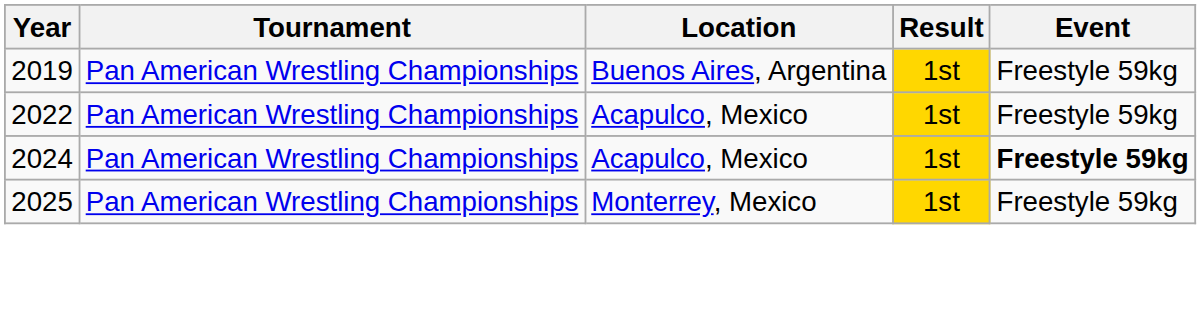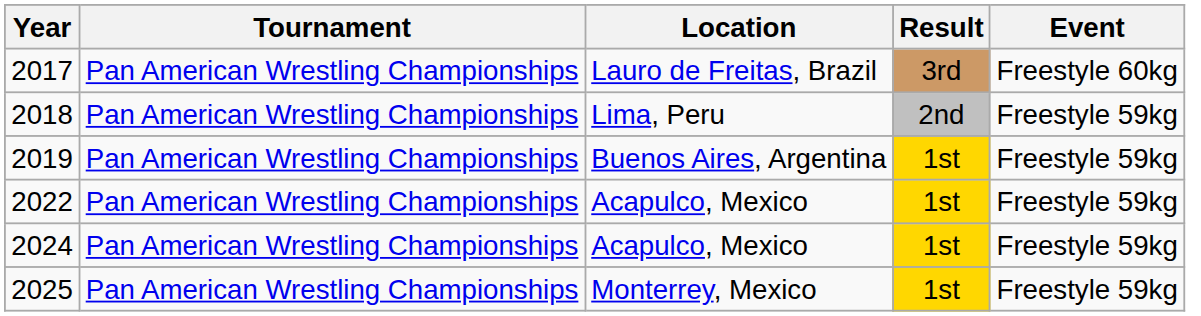 <table class="wikitable" style="font-size:95%;">
 <tr>
 <th>Year</th>
 <th>Tournament</th>
 <th>Location</th>
 <th>Result</th>
 <th>Event</th>
+</tr>
+<tr>
+<td>2017</td>
+<td><a href='#'>Pan American Wrestling Championships</a></td>
+<td><a href='#'>Lauro de Freitas</a>, Brazil</td>
+<td align="center" bgcolor="cc9966">3rd</td>
+<td>Freestyle 60kg</td>
+</tr>
+<tr>
+<td>2018</td>
+<td><a href='#'>Pan American Wrestling Championships</a></td>
+<td><a href='#'>Lima</a>, Peru</td>
+<td align="center" bgcolor="silver">2nd</td>
+<td>Freestyle 59kg</td>
 </tr>
 <tr>
 <td>2019</td>
 <td><a href='#'>Pan American Wrestling Championships</a></td>
 <td><a href='#'>Buenos Aires</a>, Argentina</td>
 <td align="center" bgcolor="gold">1st</td>
 <td>Freestyle 59kg</td>
 </tr>
 <tr>
 <td>2022</td>
 <td><a href='#'>Pan American Wrestling Championships</a></td>
 <td><a href='#'>Acapulco</a>, Mexico</td>
 <td align="center" bgcolor="gold">1st</td>
 <td>Freestyle 59kg</td>
 </tr>
 <tr>
 <td>2024</td>
 <td><a href='#'>Pan American Wrestling Championships</a></td>
 <td><a href='#'>Acapulco</a>, Mexico</td>
 <td align="center" bgcolor="gold">1st</td>
-<td><strong>Freestyle 59kg</strong></td>
+<td>Freestyle 59kg</td>
 </tr>
 <tr>
 <td>2025</td>
 <td><a href='#'>Pan American Wrestling Championships</a></td>
 <td><a href='#'>Monterrey</a>, Mexico</td>
 <td align="center" bgcolor="gold">1st</td>
 <td>Freestyle 59kg</td>
 </tr>
 </table>
